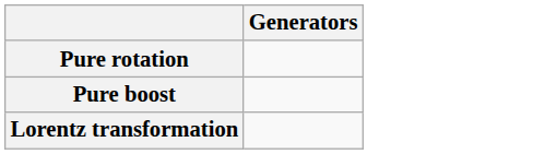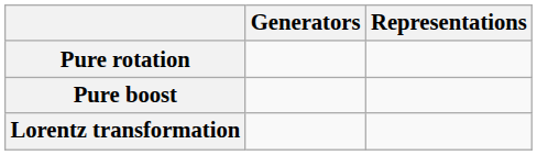 <table class="wikitable">
 <tr>
 <th></th>
 <th>Generators</th>
+<th>Representations</th>
 </tr>
 <tr>
 <th>Pure rotation</th>
+<td></td>
 <td></td>
 </tr>
 <tr>
 <th>Pure boost</th>
 <td></td>
+<td></td>
 </tr>
 <tr>
 <th>Lorentz transformation</th>
 <td></td>
+<td></td>
 </tr>
 </table>
